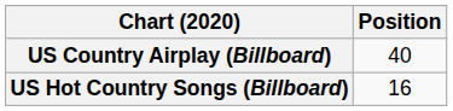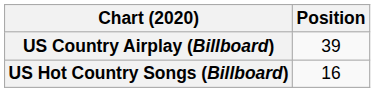 <table class="wikitable sortable plainrowheaders" style="text-align:center">
 <tr>
 <th scope="col">Chart (2020)</th>
 <th scope="col">Position</th>
 </tr>
 <tr>
 <th scope="row">US Country Airplay (<em>Billboard</em>)</th>
-<td>40</td>
+<td>39</td>
 </tr>
 <tr>
 <th scope="row">US Hot Country Songs (<em>Billboard</em>)</th>
 <td>16</td>
 </tr>
 </table>
